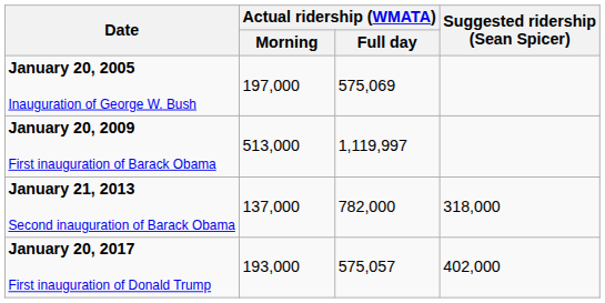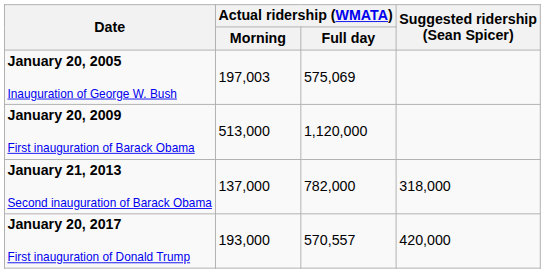 <table align=right class="wikitable">
 <tr>
 <th rowspan="2">Date</th>
 <th colspan="2">Actual ridership (<a href='#'>WMATA</a>)</th>
 <th rowspan="2">Suggested ridership<br>(Sean Spicer)</th>
 </tr>
 <tr>
 <th>Morning</th>
 <th>Full day</th>
 </tr>
 <tr>
 <td><div><strong>January 20, 2005</strong><br><br><small><a href='#'>Inauguration of George W. Bush</a></small></div></td>
-<td><div>197,000</div></td>
+<td><div>197,003</div></td>
 <td><div>575,069</div></td>
 <td></td>
 </tr>
 <tr>
 <td><div><strong>January 20, 2009</strong><br><br><small><a href='#'>First inauguration of Barack Obama</a></small></div></td>
 <td><div>513,000</div></td>
-<td><div>1,119,997</div></td>
+<td><div>1,120,000</div></td>
 <td></td>
 </tr>
 <tr>
 <td><div><strong>January 21, 2013</strong><br><br><small><a href='#'>Second inauguration of Barack Obama</a></small></div></td>
 <td><div>137,000</div></td>
 <td><div>782,000</div></td>
 <td><div>318,000</div></td>
 </tr>
 <tr>
 <td><div><strong>January 20, 2017</strong><br><br><small><a href='#'>First inauguration of Donald Trump</a></small></div></td>
 <td><div>193,000</div></td>
-<td><div>575,057</div></td>
-<td><div>402,000</div></td>
+<td><div>570,557</div></td>
+<td><div>420,000</div></td>
 </tr>
 </table>
